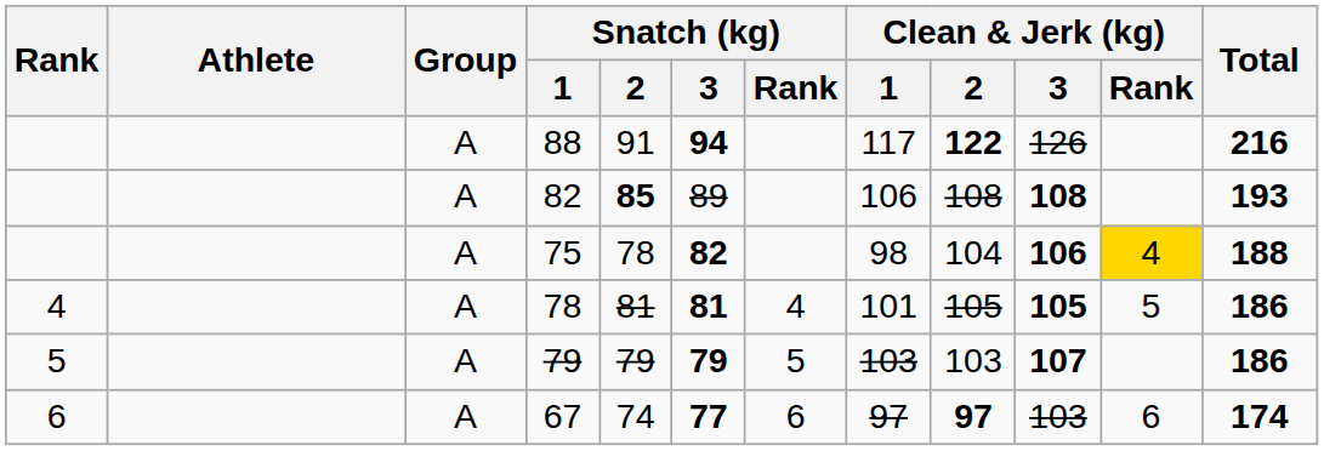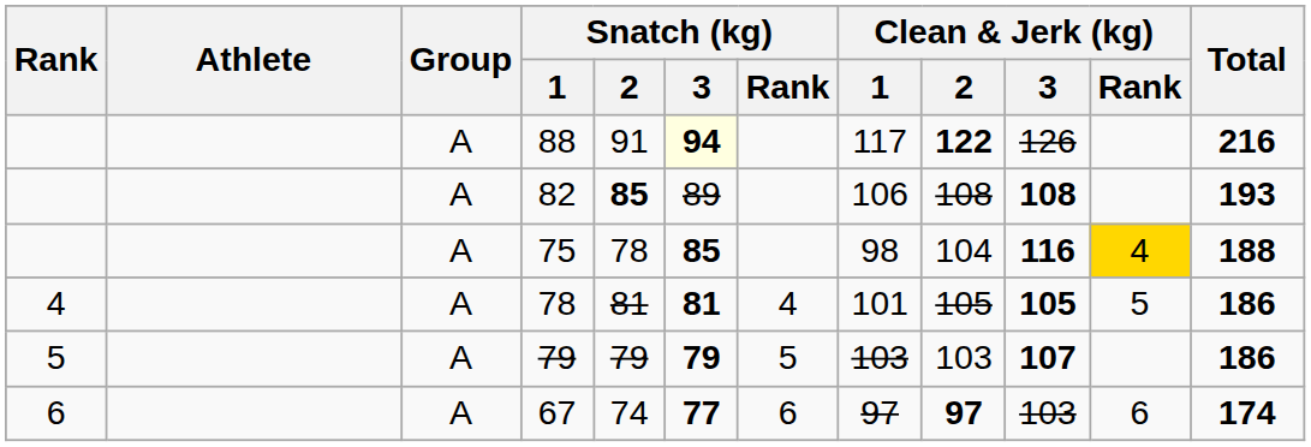 <table class = "wikitable" style="text-align:center;">
 <tr>
 <th rowspan=2 width=40>Rank</th>
 <th rowspan=2 width=250>Athlete</th>
 <th rowspan=2 width=50>Group</th>
 <th colspan=4>Snatch (kg)</th>
 <th colspan=4>Clean & Jerk (kg)</th>
 <th rowspan=2 width=60>Total</th>
 </tr>
 <tr>
 <th width=40>1</th>
 <th width=40>2</th>
 <th width=40>3</th>
 <th width=40>Rank</th>
 <th width=40>1</th>
 <th width=40>2</th>
 <th width=40>3</th>
 <th width=40>Rank</th>
 </tr>
 <tr>
 <td></td>
 <td align=left></td>
 <td>A</td>
 <td>88</td>
 <td>91</td>
-<td><strong>94</strong></td>
+<td style="background: lightyellow;"><strong>94</strong></td>
 <td></td>
 <td>117</td>
 <td><strong>122</strong></td>
 <td><s>126</s></td>
 <td></td>
 <td><strong>216</strong></td>
 </tr>
 <tr>
 <td></td>
 <td align=left></td>
 <td>A</td>
 <td>82</td>
 <td><strong>85</strong></td>
 <td><s>89</s></td>
 <td></td>
 <td>106</td>
 <td><s>108</s></td>
 <td><strong>108</strong></td>
 <td></td>
 <td><strong>193</strong></td>
 </tr>
 <tr>
 <td></td>
 <td align=left></td>
 <td>A</td>
 <td>75</td>
 <td>78</td>
-<td><strong>82</strong></td>
+<td><strong>85</strong></td>
 <td></td>
 <td>98</td>
 <td>104</td>
-<td><strong>106</strong></td>
+<td><strong>116</strong></td>
 <td style="background: gold;">4</td>
 <td><strong>188</strong></td>
 </tr>
 <tr>
 <td>4</td>
 <td align=left></td>
 <td>A</td>
 <td>78</td>
 <td><s>81</s></td>
 <td><strong>81</strong></td>
 <td>4</td>
 <td>101</td>
 <td><s>105</s></td>
 <td><strong>105</strong></td>
 <td>5</td>
 <td><strong>186</strong></td>
 </tr>
 <tr>
 <td>5</td>
 <td align=left></td>
 <td>A</td>
 <td><s>79</s></td>
 <td><s>79</s></td>
 <td><strong>79</strong></td>
 <td>5</td>
 <td><s>103</s></td>
 <td>103</td>
 <td><strong>107</strong></td>
 <td></td>
 <td><strong>186</strong></td>
 </tr>
 <tr>
 <td>6</td>
 <td align=left></td>
 <td>A</td>
 <td>67</td>
 <td>74</td>
 <td><strong>77</strong></td>
 <td>6</td>
 <td><s>97</s></td>
 <td><strong>97</strong></td>
 <td><s>103</s></td>
 <td>6</td>
 <td><strong>174</strong></td>
 </tr>
 </table>
